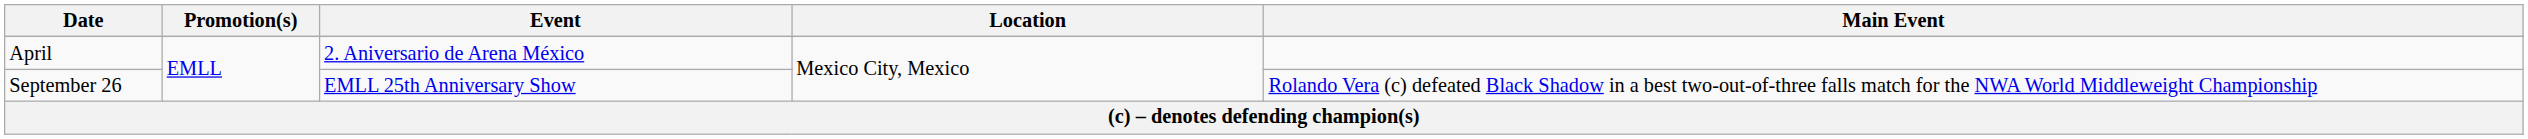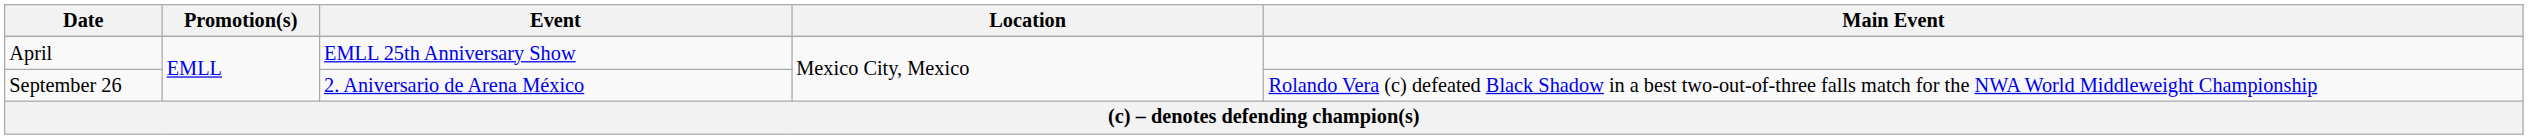 <table class="wikitable" style="width:100%;">
 <tr>
 <th width=5%>Date</th>
 <th width=5%>Promotion(s)</th>
 <th style="width:15%;">Event</th>
 <th style="width:15%;">Location</th>
 <th style="width:40%;">Main Event</th>
 </tr>
 <tr style="width:20%;"| Notes>
 </tr>
 <tr>
 <td>April</td>
 <td rowspan=2><a href='#'>EMLL</a></td>
-<td><a href='#'>2. Aniversario de Arena México</a></td>
+<td><a href='#'>EMLL 25th Anniversary Show</a></td>
 <td rowspan=2>Mexico City, Mexico</td>
 <td> </td>
 </tr>
 <tr>
 <td>September 26</td>
-<td><a href='#'>EMLL 25th Anniversary Show</a></td>
+<td><a href='#'>2. Aniversario de Arena México</a></td>
 <td><a href='#'>Rolando Vera</a> (c) defeated <a href='#'>Black Shadow</a> in a best two-out-of-three falls match for the <a href='#'>NWA World Middleweight Championship</a></td>
 </tr>
 <tr>
 <th colspan="5">(c) – denotes defending champion(s)</th>
 </tr>
 </table>
